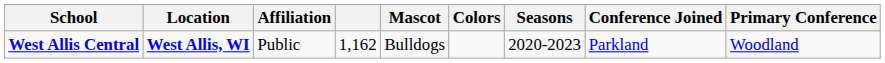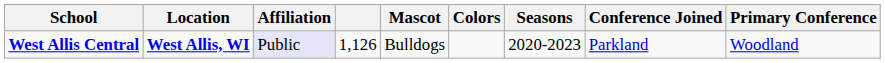 <table class="wikitable sortable">
 <tr>
 <th>School</th>
 <th>Location</th>
 <th>Affiliation</th>
 <th></th>
 <th>Mascot</th>
 <th>Colors</th>
 <th>Seasons</th>
 <th>Conference Joined</th>
 <th>Primary Conference</th>
 </tr>
 <tr>
 <td><a href='#'><strong>West Allis Central</strong></a></td>
 <td><strong><a href='#'>West Allis, WI</a></strong></td>
-<td>Public</td>
-<td>1,162</td>
+<td style="background: lavender;">Public</td>
+<td>1,126</td>
 <td>Bulldogs</td>
 <td> </td>
 <td>2020-2023</td>
 <td><a href='#'>Parkland</a></td>
 <td><a href='#'>Woodland</a></td>
 </tr>
 </table>
